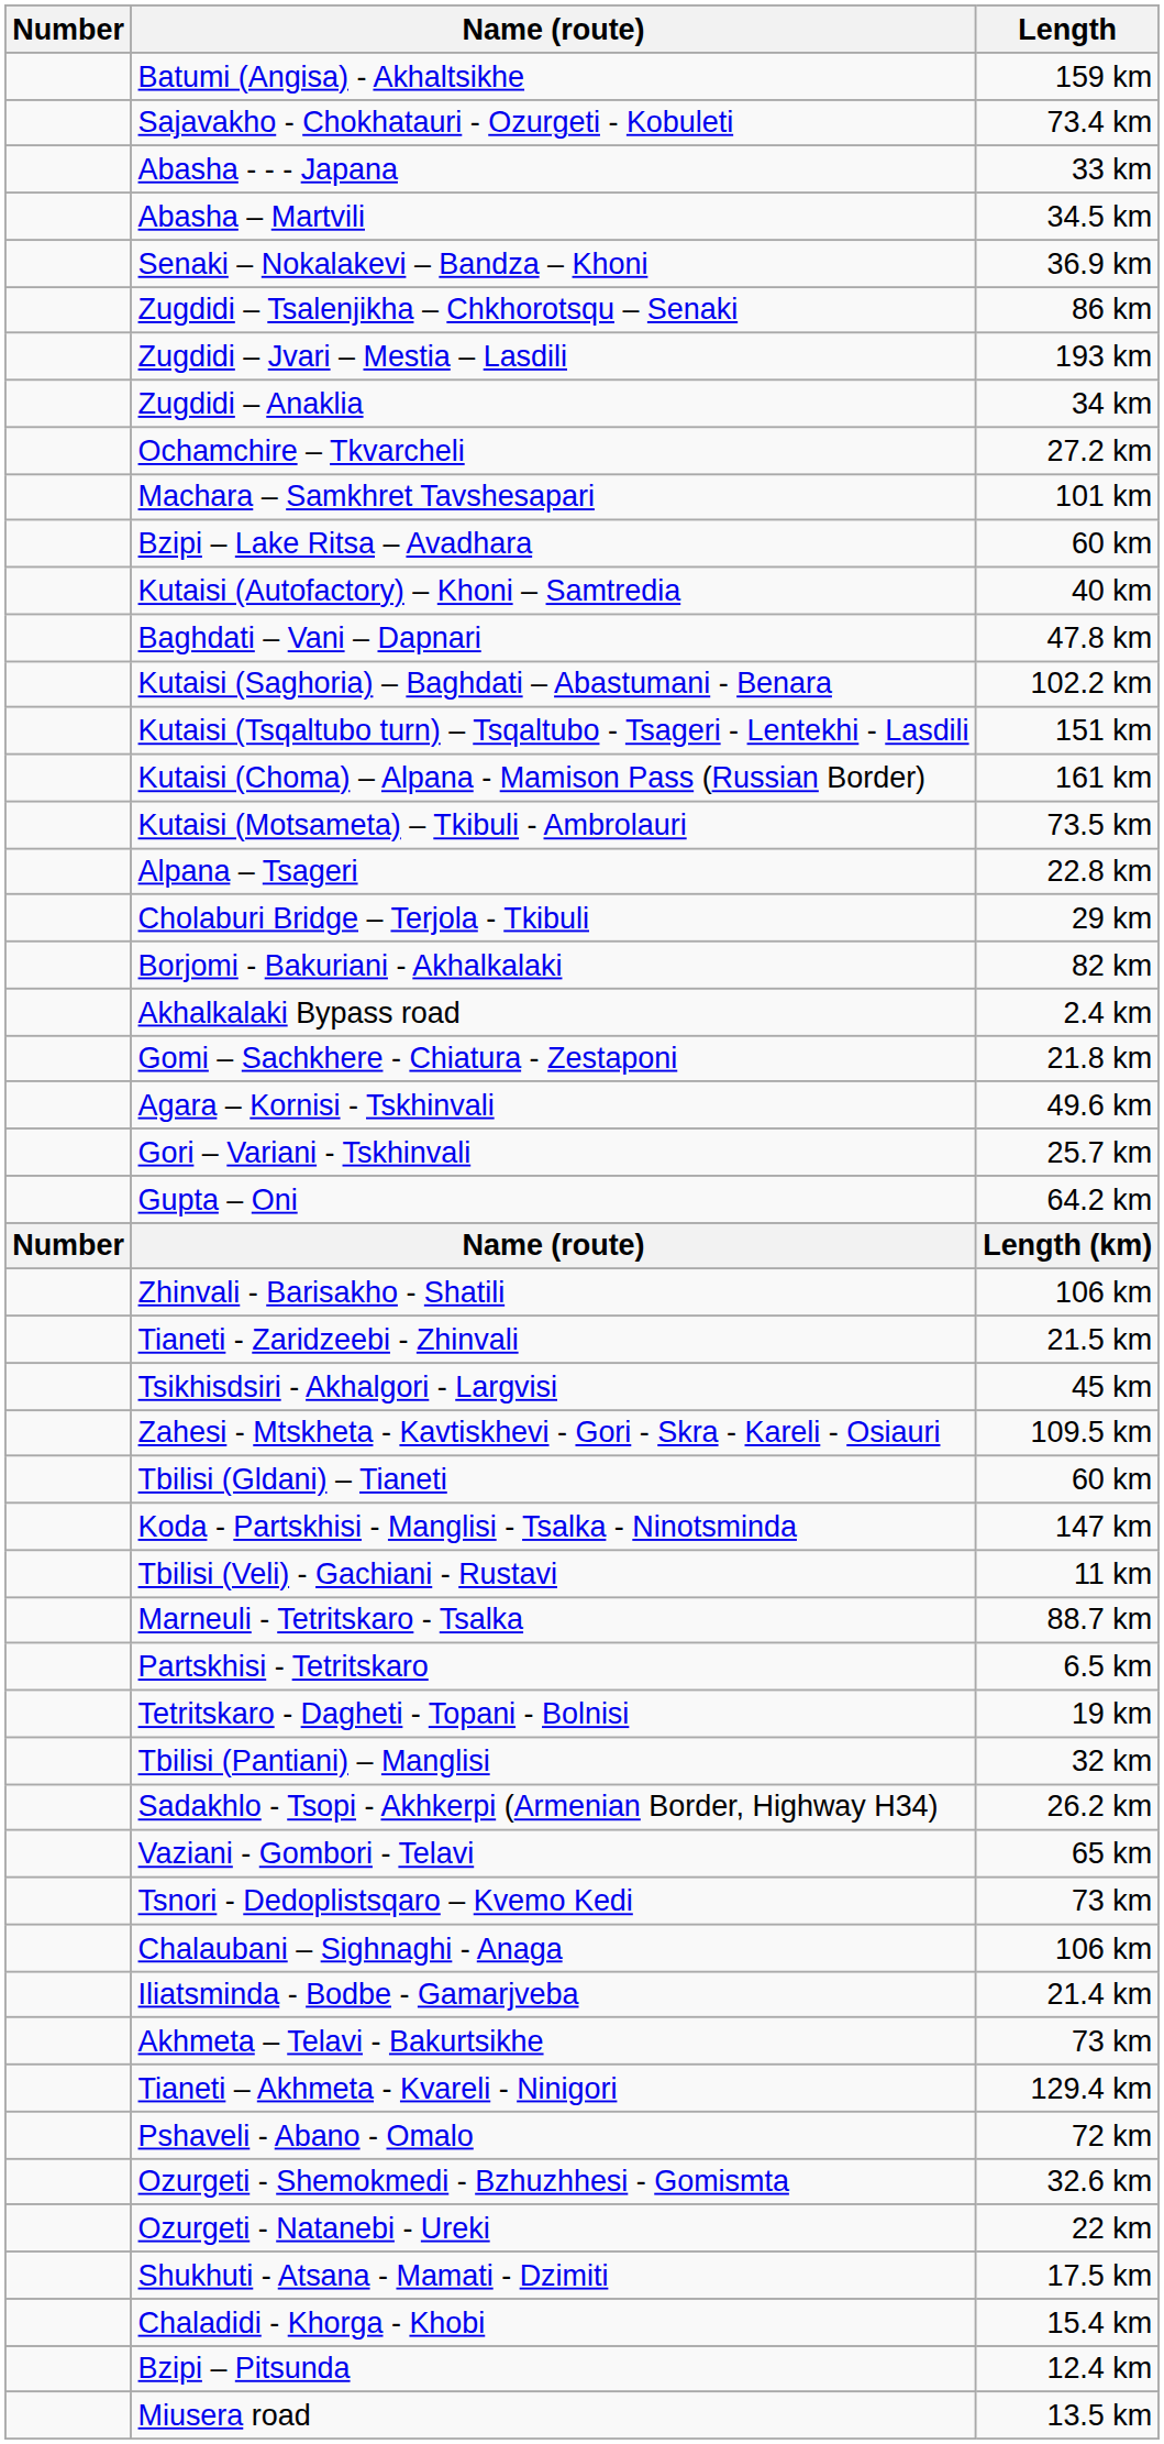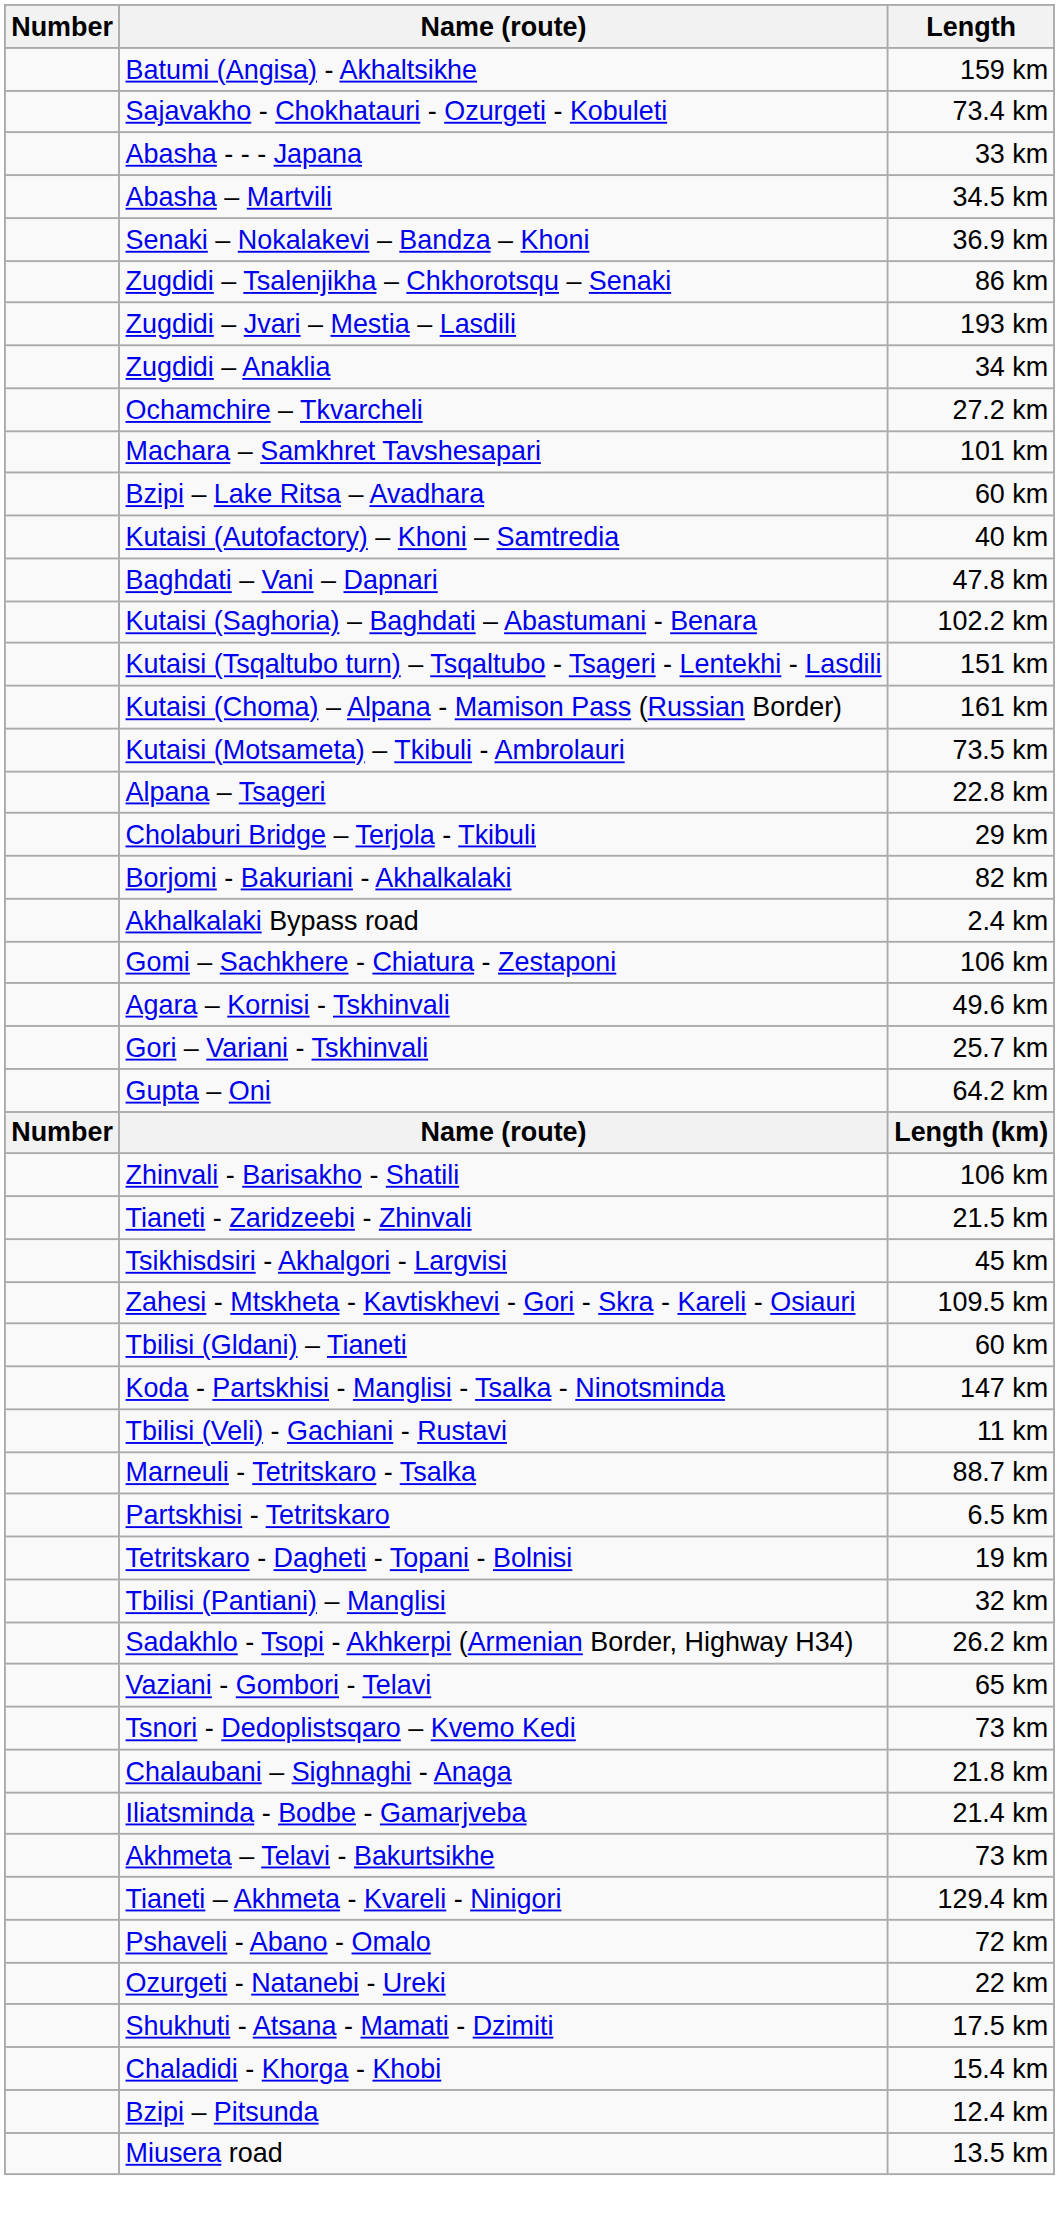 <table class="wikitable" style="font-size:90%;">
 <tr class="hintergrundfarbe5">
 <th>Number</th>
 <th>Name (route)</th>
 <th>Length</th>
 </tr>
 <tr>
 <td align="center"></td>
 <td><a href='#'>Batumi (Angisa)</a> - <a href='#'>Akhaltsikhe</a></td>
 <td align=right>159 km</td>
 </tr>
 <tr>
 <td align="center"></td>
 <td><a href='#'>Sajavakho</a> - <a href='#'>Chokhatauri</a> - <a href='#'>Ozurgeti</a> - <a href='#'>Kobuleti</a></td>
 <td align=right>73.4 km</td>
 </tr>
 <tr>
 <td align="center"></td>
 <td><a href='#'>Abasha</a> -  -  - <a href='#'>Japana</a></td>
 <td align=right>33 km</td>
 </tr>
 <tr>
 <td align="center"></td>
 <td><a href='#'>Abasha</a> – <a href='#'>Martvili</a></td>
 <td align=right>34.5 km</td>
 </tr>
 <tr>
 <td align="center"></td>
 <td><a href='#'>Senaki</a> – <a href='#'>Nokalakevi</a> – <a href='#'>Bandza</a> – <a href='#'>Khoni</a></td>
 <td align=right>36.9 km</td>
 </tr>
 <tr>
 <td align="center"></td>
 <td><a href='#'>Zugdidi</a> – <a href='#'>Tsalenjikha</a> – <a href='#'>Chkhorotsqu</a> – <a href='#'>Senaki</a></td>
 <td align=right>86 km</td>
 </tr>
 <tr>
 <td align="center"></td>
 <td><a href='#'>Zugdidi</a> – <a href='#'>Jvari</a> – <a href='#'>Mestia</a> – <a href='#'>Lasdili</a></td>
 <td align=right>193 km</td>
 </tr>
 <tr>
 <td align="center"></td>
 <td><a href='#'>Zugdidi</a> – <a href='#'>Anaklia</a></td>
 <td align=right>34 km</td>
 </tr>
 <tr>
 <td align="center"></td>
 <td><a href='#'>Ochamchire</a> – <a href='#'>Tkvarcheli</a></td>
 <td align=right>27.2 km</td>
 </tr>
 <tr -->
 <td align="center"></td>
 <td><a href='#'>Machara</a> – <a href='#'>Samkhret Tavshesapari</a></td>
 <td align=right>101 km</td>
 </tr>
 <tr>
 <td align="center"></td>
 <td><a href='#'>Bzipi</a> – <a href='#'>Lake Ritsa</a> – <a href='#'>Avadhara</a></td>
 <td align=right>60 km</td>
 </tr>
 <tr>
 <td align="center"></td>
 <td><a href='#'>Kutaisi (Autofactory)</a> – <a href='#'>Khoni</a> – <a href='#'>Samtredia</a></td>
 <td align=right>40 km</td>
 </tr>
 <tr>
 <td align="center"></td>
 <td><a href='#'>Baghdati</a> – <a href='#'>Vani</a> – <a href='#'>Dapnari</a></td>
 <td align=right>47.8 km</td>
 </tr>
 <tr>
 <td align="center"></td>
 <td><a href='#'>Kutaisi (Saghoria)</a> – <a href='#'>Baghdati</a> – <a href='#'>Abastumani</a> - <a href='#'>Benara</a></td>
 <td align=right>102.2 km</td>
 </tr>
 <tr>
 <td align="center"></td>
 <td><a href='#'>Kutaisi (Tsqaltubo turn)</a> – <a href='#'>Tsqaltubo</a> - <a href='#'>Tsageri</a> - <a href='#'>Lentekhi</a> - <a href='#'>Lasdili</a></td>
 <td align=right>151 km</td>
 </tr>
 <tr>
 <td align="center"></td>
 <td><a href='#'>Kutaisi (Choma)</a> – <a href='#'>Alpana</a> - <a href='#'>Mamison Pass</a> (<a href='#'>Russian</a> Border)</td>
 <td align=right>161 km</td>
 </tr>
 <tr>
 <td align="center"></td>
 <td><a href='#'>Kutaisi (Motsameta)</a> – <a href='#'>Tkibuli</a> - <a href='#'>Ambrolauri</a></td>
 <td align=right>73.5 km</td>
 </tr>
 <tr>
 <td align="center"></td>
 <td><a href='#'>Alpana</a> – <a href='#'>Tsageri</a></td>
 <td align=right>22.8 km</td>
 </tr>
 <tr>
 <td align="center"></td>
 <td><a href='#'>Cholaburi Bridge</a> – <a href='#'>Terjola</a> - <a href='#'>Tkibuli</a></td>
 <td align=right>29 km</td>
 </tr>
 <tr -->
 <td align="center"></td>
 <td><a href='#'>Borjomi</a> - <a href='#'>Bakuriani</a> - <a href='#'>Akhalkalaki</a></td>
 <td align=right>82 km</td>
 </tr>
 <tr>
 <td align="center"></td>
 <td><a href='#'>Akhalkalaki</a> Bypass road</td>
 <td align=right>2.4 km</td>
 </tr>
 <tr>
 <td align="center"></td>
 <td><a href='#'>Gomi</a> – <a href='#'>Sachkhere</a> - <a href='#'>Chiatura</a> - <a href='#'>Zestaponi</a></td>
-<td align=right>21.8 km</td>
+<td align=right>106 km</td>
 </tr>
 <tr>
 <td align="center"></td>
 <td><a href='#'>Agara</a> – <a href='#'>Kornisi</a> - <a href='#'>Tskhinvali</a></td>
 <td align=right>49.6 km</td>
 </tr>
 <tr>
 <td align="center"></td>
 <td><a href='#'>Gori</a> – <a href='#'>Variani</a> - <a href='#'>Tskhinvali</a></td>
 <td align=right>25.7 km</td>
 </tr>
 <tr>
 <td align="center"></td>
 <td><a href='#'>Gupta</a> – <a href='#'>Oni</a></td>
 <td align=right>64.2 km</td>
 </tr>
 <tr class="hintergrundfarbe5">
 <th>Number</th>
 <th>Name (route)</th>
 <th>Length (km)</th>
 </tr>
 <tr -->
 <td align="center"></td>
 <td><a href='#'>Zhinvali</a> - <a href='#'>Barisakho</a> - <a href='#'>Shatili</a></td>
 <td align=right>106 km</td>
 </tr>
 <tr -->
 <td align="center"></td>
 <td><a href='#'>Tianeti</a> - <a href='#'>Zaridzeebi</a> - <a href='#'>Zhinvali</a></td>
 <td align=right>21.5 km</td>
 </tr>
 <tr>
 <td align="center"></td>
 <td><a href='#'>Tsikhisdsiri</a> - <a href='#'>Akhalgori</a> - <a href='#'>Largvisi</a></td>
 <td align=right>45 km</td>
 </tr>
 <tr>
 <td align="center"></td>
 <td><a href='#'>Zahesi</a> - <a href='#'>Mtskheta</a> - <a href='#'>Kavtiskhevi</a> - <a href='#'>Gori</a> - <a href='#'>Skra</a> - <a href='#'>Kareli</a> - <a href='#'>Osiauri</a></td>
 <td align=right>109.5 km</td>
 </tr>
 <tr>
 <td align="center"></td>
 <td><a href='#'>Tbilisi (Gldani)</a> – <a href='#'>Tianeti</a></td>
 <td align=right>60 km</td>
 </tr>
 <tr>
 <td align="center"></td>
 <td><a href='#'>Koda</a> - <a href='#'>Partskhisi</a> - <a href='#'>Manglisi</a> - <a href='#'>Tsalka</a> - <a href='#'>Ninotsminda</a></td>
 <td align=right>147 km</td>
 </tr>
 <tr>
 <td align="center"></td>
 <td><a href='#'>Tbilisi (Veli)</a> - <a href='#'>Gachiani</a> - <a href='#'>Rustavi</a></td>
 <td align=right>11 km</td>
 </tr>
 <tr>
 <td align="center"></td>
 <td><a href='#'>Marneuli</a> - <a href='#'>Tetritskaro</a> - <a href='#'>Tsalka</a></td>
 <td align=right>88.7 km</td>
 </tr>
 <tr>
 <td align="center"></td>
 <td><a href='#'>Partskhisi</a> - <a href='#'>Tetritskaro</a></td>
 <td align=right>6.5 km</td>
 </tr>
 <tr>
 <td align="center"></td>
 <td><a href='#'>Tetritskaro</a> - <a href='#'>Dagheti</a> - <a href='#'>Topani</a> - <a href='#'>Bolnisi</a></td>
 <td align=right>19 km</td>
 </tr>
 <tr>
 <td align="center"></td>
 <td><a href='#'>Tbilisi (Pantiani)</a> – <a href='#'>Manglisi</a></td>
 <td align=right>32 km</td>
 </tr>
 <tr>
 <td align="center"></td>
 <td><a href='#'>Sadakhlo</a> - <a href='#'>Tsopi</a> - <a href='#'>Akhkerpi</a> (<a href='#'>Armenian</a> Border,  Highway H34)</td>
 <td align=right>26.2 km</td>
 </tr>
 <tr>
 <td align="center"></td>
 <td><a href='#'>Vaziani</a> - <a href='#'>Gombori</a> - <a href='#'>Telavi</a></td>
 <td align=right>65 km</td>
 </tr>
 <tr>
 <td align="center"></td>
 <td><a href='#'>Tsnori</a> - <a href='#'>Dedoplistsqaro</a> – <a href='#'>Kvemo Kedi</a></td>
 <td align=right>73 km</td>
 </tr>
 <tr>
 <td align="center"></td>
 <td><a href='#'>Chalaubani</a> – <a href='#'>Sighnaghi</a> - <a href='#'>Anaga</a></td>
-<td align=right>106 km</td>
+<td align=right>21.8 km</td>
 </tr>
 <tr>
 <td align="center"></td>
 <td><a href='#'>Iliatsminda</a> - <a href='#'>Bodbe</a> - <a href='#'>Gamarjveba</a></td>
 <td align=right>21.4 km</td>
 </tr>
 <tr>
 <td align="center"></td>
 <td><a href='#'>Akhmeta</a> – <a href='#'>Telavi</a> - <a href='#'>Bakurtsikhe</a></td>
 <td align=right>73 km</td>
 </tr>
 <tr>
 <td align="center"></td>
 <td><a href='#'>Tianeti</a> – <a href='#'>Akhmeta</a> - <a href='#'>Kvareli</a> - <a href='#'>Ninigori</a></td>
 <td align=right>129.4 km</td>
 </tr>
 <tr>
 <td align="center"></td>
 <td><a href='#'>Pshaveli</a> - <a href='#'>Abano</a> - <a href='#'>Omalo</a></td>
 <td align=right>72 km</td>
-</tr>
-<tr>
-<td align="center"></td>
-<td><a href='#'>Ozurgeti</a> - <a href='#'>Shemokmedi</a> - <a href='#'>Bzhuzhhesi</a> - <a href='#'>Gomismta</a></td>
-<td align=right>32.6 km</td>
 </tr>
 <tr>
 <td align="center"></td>
 <td><a href='#'>Ozurgeti</a> - <a href='#'>Natanebi</a> - <a href='#'>Ureki</a></td>
 <td align=right>22 km</td>
 </tr>
 <tr>
 <td align="center"></td>
 <td><a href='#'>Shukhuti</a> - <a href='#'>Atsana</a> - <a href='#'>Mamati</a> - <a href='#'>Dzimiti</a></td>
 <td align=right>17.5 km</td>
 </tr>
 <tr>
 <td align="center"></td>
 <td><a href='#'>Chaladidi</a> - <a href='#'>Khorga</a> - <a href='#'>Khobi</a></td>
 <td align=right>15.4 km</td>
 </tr>
 <tr>
 <td align="center"></td>
 <td><a href='#'>Bzipi</a> – <a href='#'>Pitsunda</a></td>
 <td align=right>12.4 km</td>
 </tr>
 <tr>
 <td align="center"></td>
 <td><a href='#'>Miusera</a> road</td>
 <td align=right>13.5 km</td>
 </tr>
 </table>
